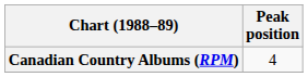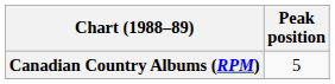 <table class="wikitable sortable plainrowheaders" style="text-align:center">
 <tr>
 <th scope="col">Chart (1988–89)</th>
 <th scope="col">Peak<br> position</th>
 </tr>
 <tr>
 <th scope="row">Canadian Country Albums (<em><a href='#'>RPM</a></em>)</th>
-<td>4</td>
+<td>5</td>
 </tr>
 <tr>
 </tr>
 <tr>
 </tr>
 </table>
